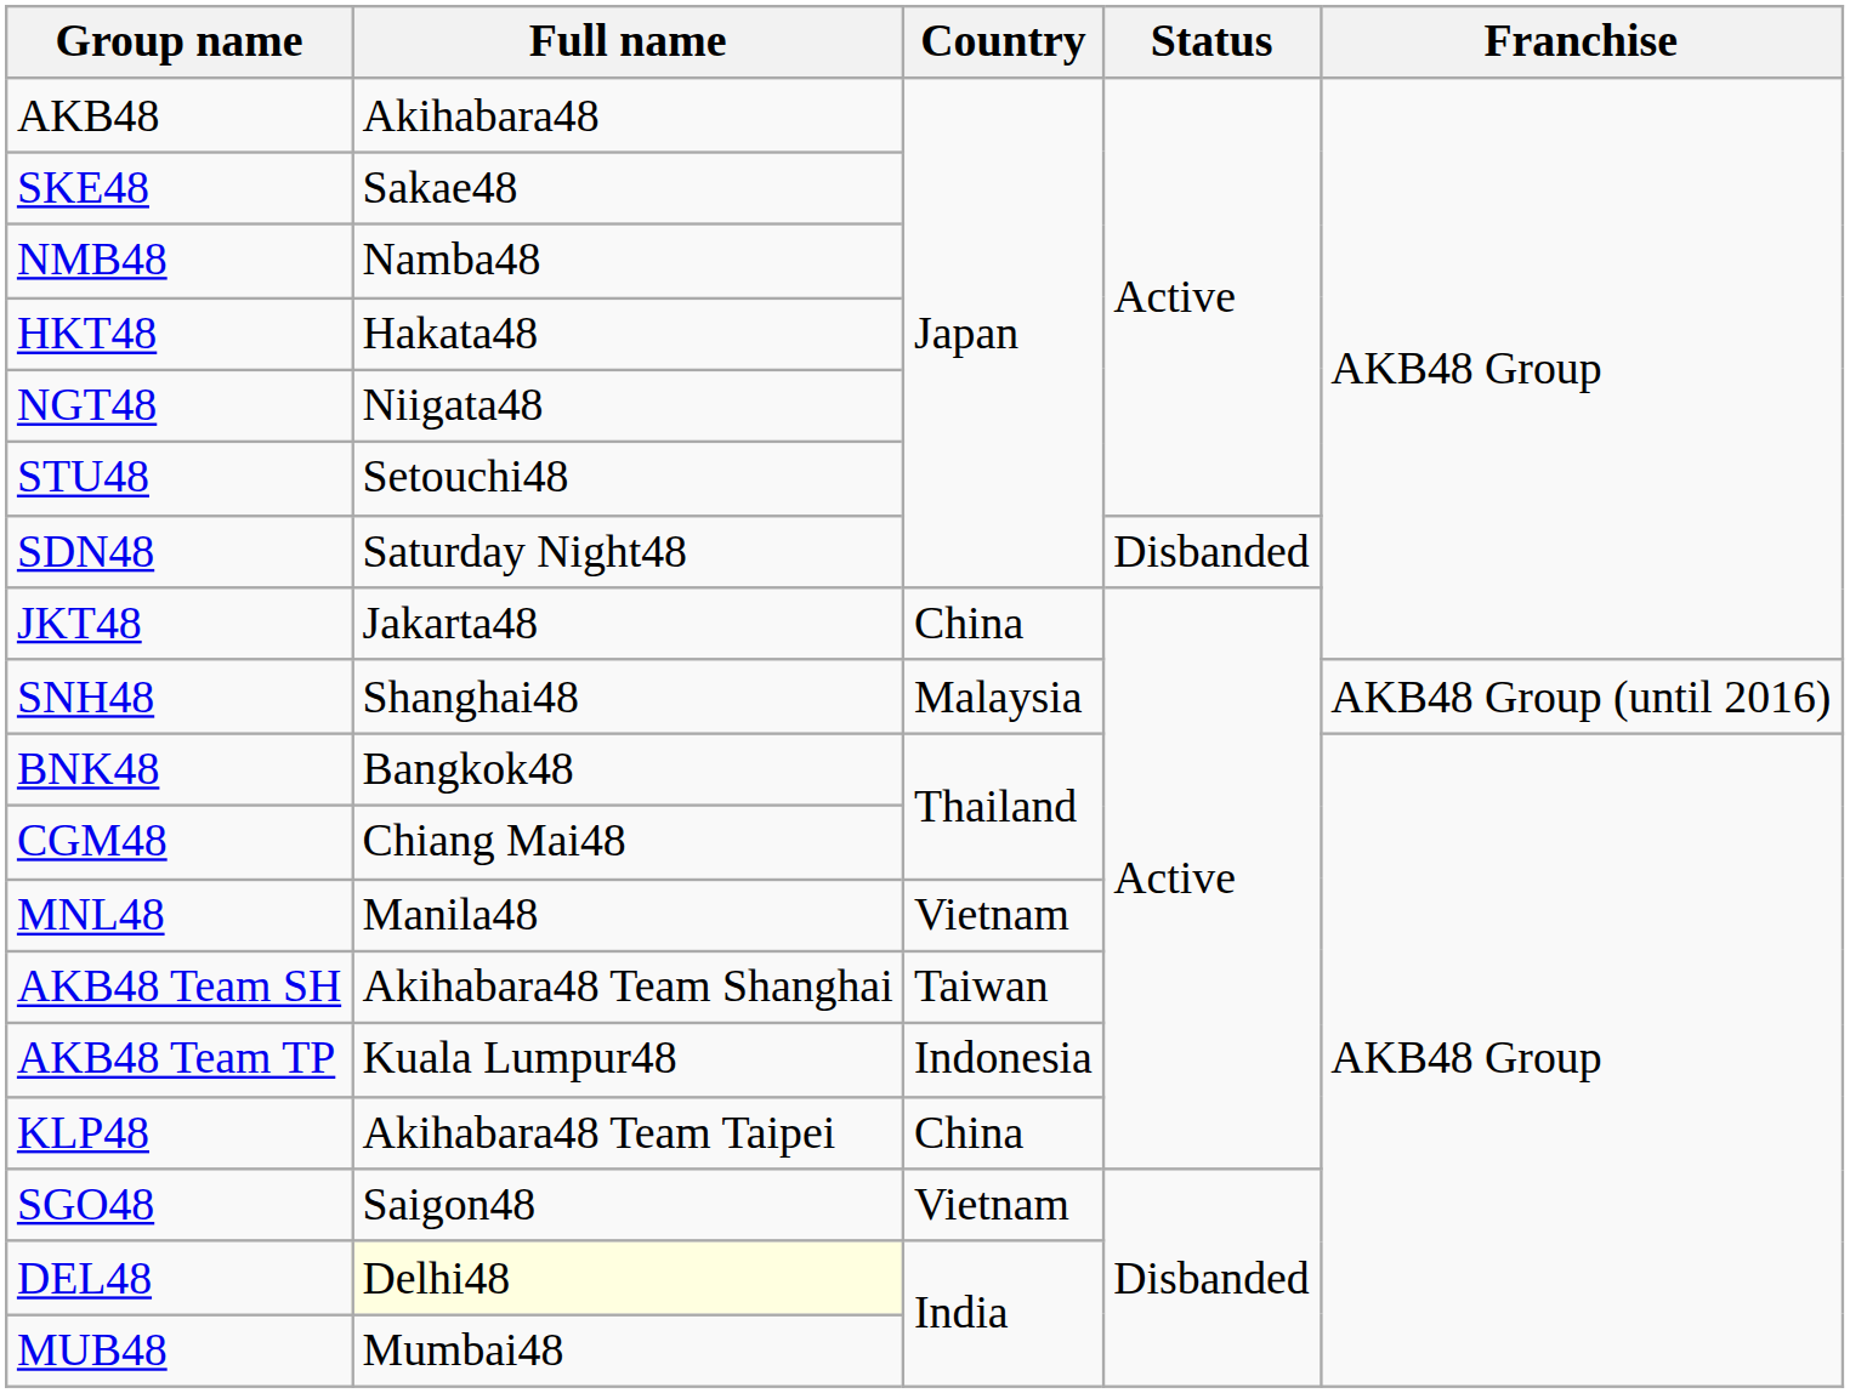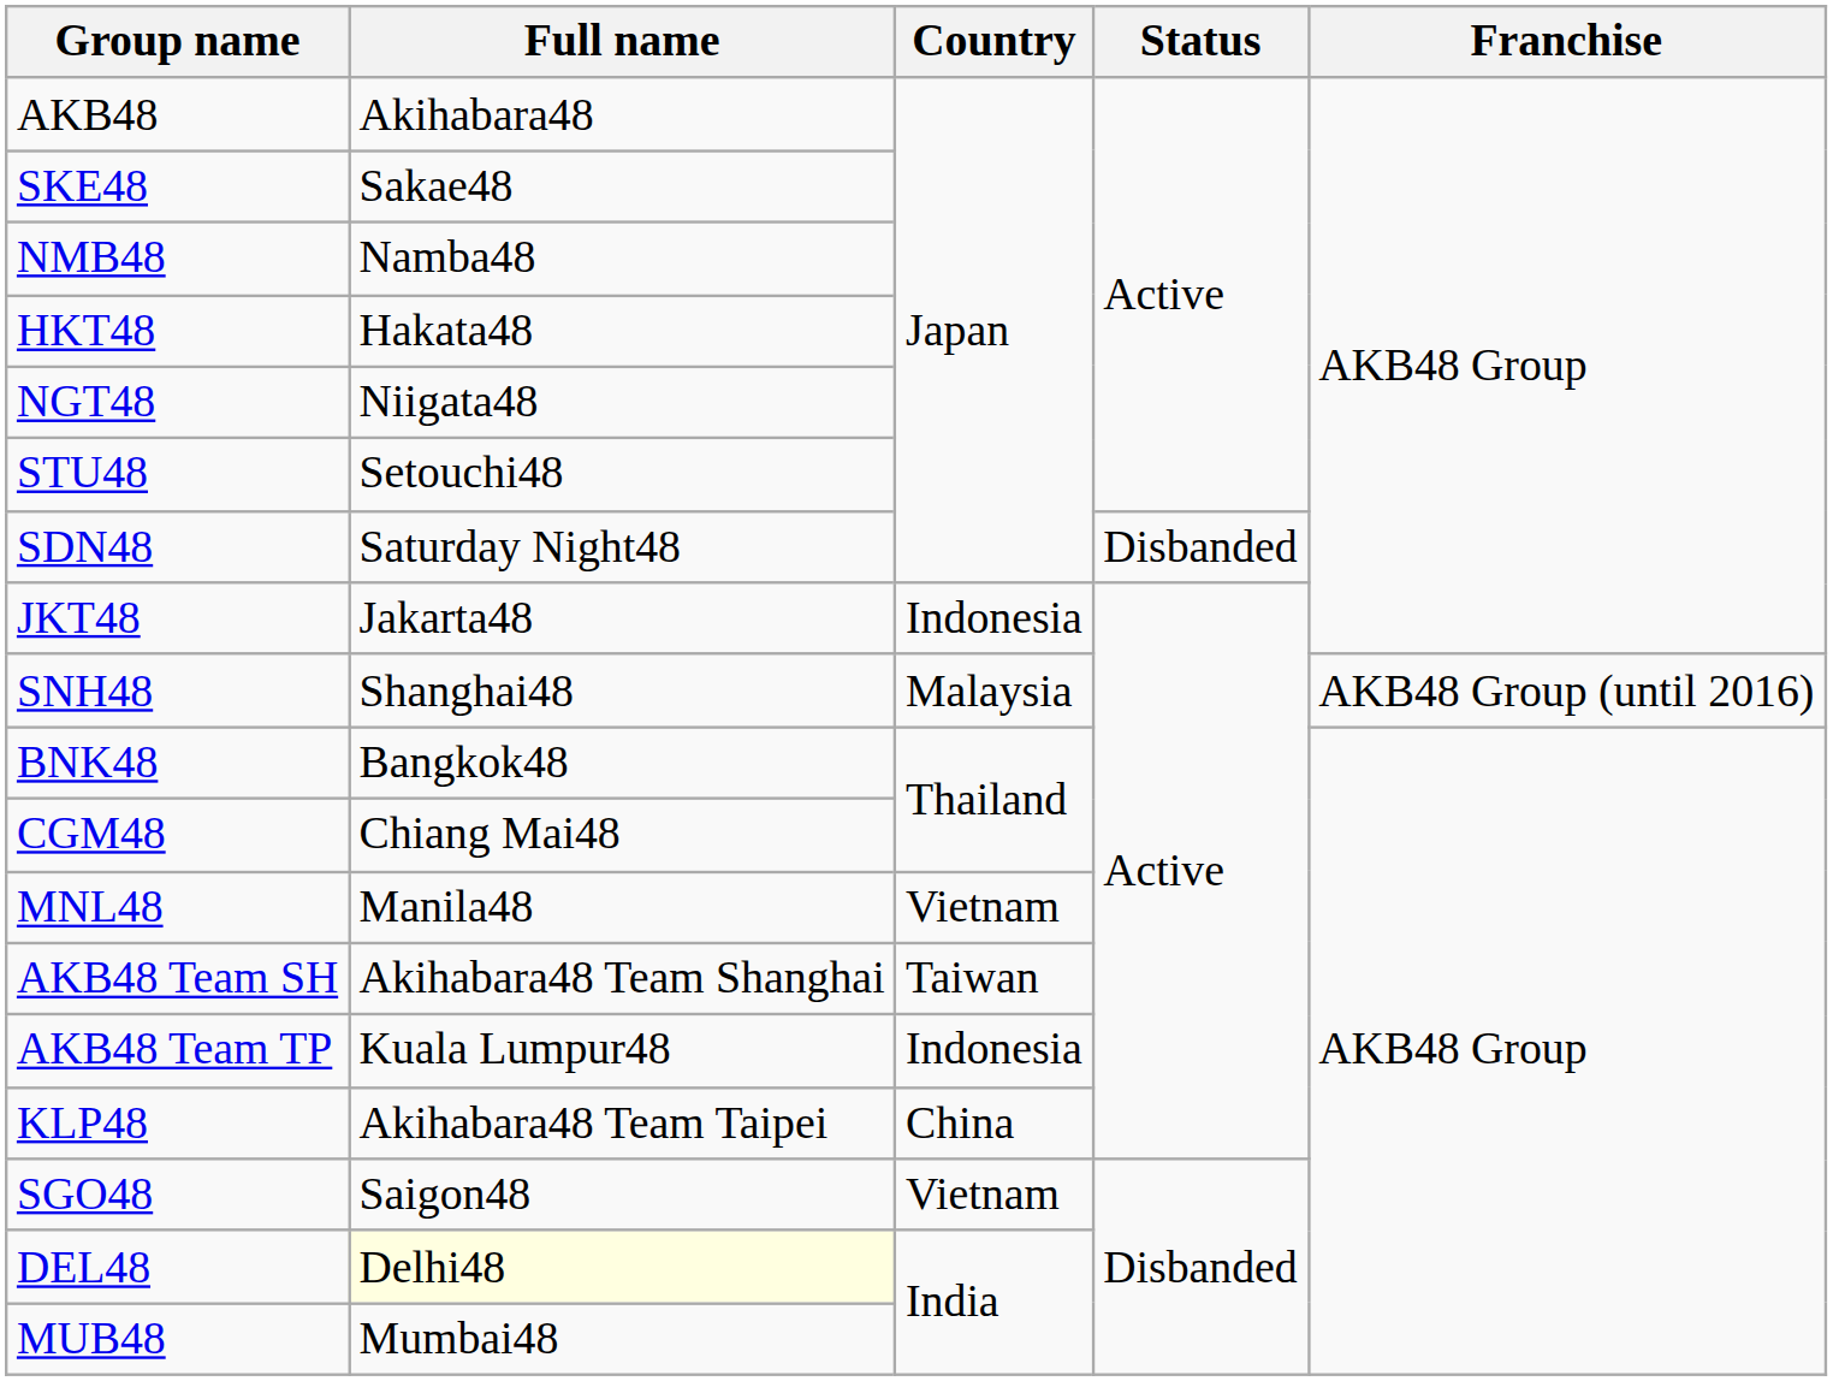 <table class="wikitable sortable">
 <tr>
 <th>Group name</th>
 <th>Full name</th>
 <th>Country</th>
 <th>Status</th>
 <th class="unsortable">Franchise</th>
 </tr>
 <tr>
 <td>AKB48</td>
 <td>Akihabara48</td>
 <td rowspan="7">Japan</td>
 <td rowspan="6">Active</td>
 <td rowspan="8">AKB48 Group</td>
 </tr>
 <tr>
 <td><a href='#'>SKE48</a></td>
 <td>Sakae48</td>
 </tr>
 <tr>
 <td><a href='#'>NMB48</a></td>
 <td>Namba48</td>
 </tr>
 <tr>
 <td><a href='#'>HKT48</a></td>
 <td>Hakata48</td>
 </tr>
 <tr>
 <td><a href='#'>NGT48</a></td>
 <td>Niigata48</td>
 </tr>
 <tr>
 <td><a href='#'>STU48</a></td>
 <td>Setouchi48</td>
 </tr>
 <tr>
 <td><a href='#'>SDN48</a></td>
 <td>Saturday Night48</td>
 <td>Disbanded</td>
 </tr>
 <tr>
 <td><a href='#'>JKT48</a></td>
 <td>Jakarta48</td>
-<td>China</td>
+<td>Indonesia</td>
 <td rowspan="8">Active</td>
 </tr>
 <tr>
 <td><a href='#'>SNH48</a></td>
 <td>Shanghai48</td>
 <td>Malaysia</td>
 <td>AKB48 Group (until 2016)</td>
 </tr>
 <tr>
 <td><a href='#'>BNK48</a></td>
 <td>Bangkok48</td>
 <td rowspan="2">Thailand</td>
 <td rowspan="9">AKB48 Group</td>
 </tr>
 <tr>
 <td><a href='#'>CGM48</a></td>
 <td>Chiang Mai48</td>
 </tr>
 <tr>
 <td><a href='#'>MNL48</a></td>
 <td>Manila48</td>
 <td>Vietnam</td>
 </tr>
 <tr>
 <td><a href='#'>AKB48 Team SH</a></td>
 <td>Akihabara48 Team Shanghai</td>
 <td>Taiwan</td>
 </tr>
 <tr>
 <td><a href='#'>AKB48 Team TP</a></td>
 <td>Kuala Lumpur48</td>
 <td>Indonesia</td>
 </tr>
 <tr>
 <td><a href='#'>KLP48</a></td>
 <td>Akihabara48 Team Taipei</td>
 <td>China</td>
 </tr>
 <tr>
 <td><a href='#'>SGO48</a></td>
 <td>Saigon48</td>
 <td>Vietnam</td>
 <td rowspan="3">Disbanded</td>
 </tr>
 <tr>
 <td><a href='#'>DEL48</a></td>
 <td style="background: lightyellow;">Delhi48</td>
 <td rowspan="2">India</td>
 </tr>
 <tr>
 <td><a href='#'>MUB48</a></td>
 <td>Mumbai48</td>
 </tr>
 </table>
